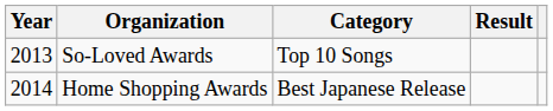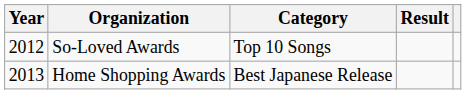 <table class="wikitable plainrowheaders">
 <tr>
 <th scope="col">Year</th>
 <th scope="col">Organization</th>
 <th scope="col">Category</th>
 <th scope="col">Result</th>
 <th class="unsortable"></th>
 </tr>
 <tr>
-<td>2013</td>
+<td>2012</td>
 <td>So-Loved Awards</td>
 <td>Top 10 Songs</td>
 <td></td>
 <td style="text-align:center;"></td>
 </tr>
 <tr>
-<td>2014</td>
+<td>2013</td>
 <td>Home Shopping Awards</td>
 <td>Best Japanese Release</td>
 <td></td>
 <td style="text-align:center;"></td>
 </tr>
 </table>
